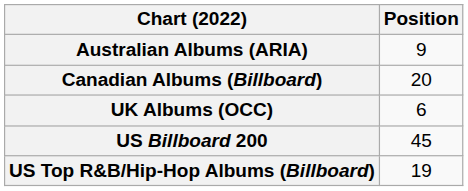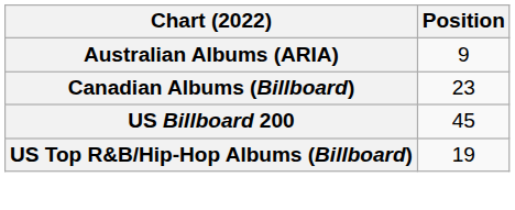 <table class="wikitable sortable plainrowheaders" style="text-align:center">
 <tr>
 <th scope="col">Chart (2022)</th>
 <th scope="col">Position</th>
 </tr>
 <tr>
 <th scope="row">Australian Albums (ARIA)</th>
 <td>9</td>
 </tr>
 <tr>
 <th scope="row">Canadian Albums (<em>Billboard</em>)</th>
-<td>20</td>
-</tr>
-<tr>
-<th scope="row">UK Albums (OCC)</th>
-<td>6</td>
+<td>23</td>
 </tr>
 <tr>
 <th scope="row">US <em>Billboard</em> 200</th>
 <td>45</td>
 </tr>
 <tr>
 <th scope="row">US Top R&B/Hip-Hop Albums (<em>Billboard</em>)</th>
 <td>19</td>
 </tr>
 </table>
